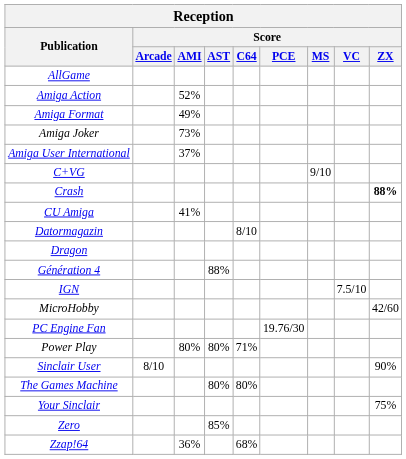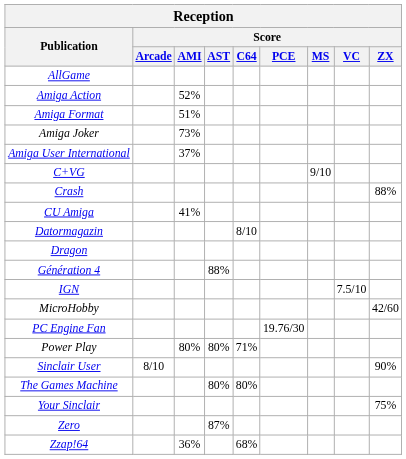 <table class="wikitable collapsible" style="float: right; font-size: 80%; text-align: center; margin: 1em; margin-top: 0; padding: 0; background: transparent" cellpadding=0 cellspacing=0>
 <tr>
 <th colspan="9" style="font-size: 120%">Reception</th>
 </tr>
 <tr>
 <th rowspan=2>Publication</th>
 <th colspan="8">Score</th>
 </tr>
 <tr>
 <th><a href='#'>Arcade</a></th>
 <th><a href='#'>AMI</a></th>
 <th><a href='#'>AST</a></th>
 <th><a href='#'>C64</a></th>
 <th><a href='#'>PCE</a></th>
 <th><a href='#'>MS</a></th>
 <th><a href='#'>VC</a></th>
 <th><a href='#'>ZX</a></th>
 </tr>
 <tr>
 <td><em><a href='#'>AllGame</a></em></td>
 <td></td>
 <td></td>
 <td></td>
 <td></td>
 <td></td>
 <td></td>
 <td></td>
 <td></td>
 </tr>
 <tr>
 <td><em><a href='#'>Amiga Action</a></em></td>
 <td></td>
 <td>52%</td>
 <td></td>
 <td></td>
 <td></td>
 <td></td>
 <td></td>
 <td></td>
 </tr>
 <tr>
 <td><em><a href='#'>Amiga Format</a></em></td>
 <td></td>
-<td>49%</td>
+<td>51%</td>
 <td></td>
 <td></td>
 <td></td>
 <td></td>
 <td></td>
 <td></td>
 </tr>
 <tr>
 <td><em>Amiga Joker</em></td>
 <td></td>
 <td>73%</td>
 <td></td>
 <td></td>
 <td></td>
 <td></td>
 <td></td>
 <td></td>
 </tr>
 <tr>
 <td><em><a href='#'>Amiga User International</a></em></td>
 <td></td>
 <td>37%</td>
 <td></td>
 <td></td>
 <td></td>
 <td></td>
 <td></td>
 <td></td>
 </tr>
 <tr>
 <td><em><a href='#'>C+VG</a></em></td>
 <td></td>
 <td></td>
 <td></td>
 <td></td>
 <td></td>
 <td>9/10</td>
 <td></td>
 <td></td>
 </tr>
 <tr>
 <td><em><a href='#'>Crash</a></em></td>
 <td></td>
 <td></td>
 <td></td>
 <td></td>
 <td></td>
 <td></td>
 <td></td>
-<td><strong>88%</strong></td>
+<td>88%</td>
 </tr>
 <tr>
 <td><em><a href='#'>CU Amiga</a></em></td>
 <td></td>
 <td>41%</td>
 <td></td>
 <td></td>
 <td></td>
 <td></td>
 <td></td>
 <td></td>
 </tr>
 <tr>
 <td><em><a href='#'>Datormagazin</a></em></td>
 <td></td>
 <td></td>
 <td></td>
 <td>8/10</td>
 <td></td>
 <td></td>
 <td></td>
 <td></td>
 </tr>
 <tr>
 <td><em><a href='#'>Dragon</a></em></td>
 <td></td>
 <td></td>
 <td></td>
 <td></td>
 <td></td>
 <td></td>
 <td></td>
 <td></td>
 </tr>
 <tr>
 <td><em><a href='#'>Génération 4</a></em></td>
 <td></td>
 <td></td>
 <td>88%</td>
 <td></td>
 <td></td>
 <td></td>
 <td></td>
 <td></td>
 </tr>
 <tr>
 <td><em><a href='#'>IGN</a></em></td>
 <td></td>
 <td></td>
 <td></td>
 <td></td>
 <td></td>
 <td></td>
 <td>7.5/10</td>
 <td></td>
 </tr>
 <tr>
 <td><em>MicroHobby</em></td>
 <td></td>
 <td></td>
 <td></td>
 <td></td>
 <td></td>
 <td></td>
 <td></td>
 <td>42/60</td>
 </tr>
 <tr>
 <td><em><a href='#'>PC Engine Fan</a></em></td>
 <td></td>
 <td></td>
 <td></td>
 <td></td>
 <td>19.76/30</td>
 <td></td>
 <td></td>
 <td></td>
 </tr>
 <tr>
 <td><em>Power Play</em></td>
 <td></td>
 <td>80%</td>
 <td>80%</td>
 <td>71%</td>
 <td></td>
 <td></td>
 <td></td>
 <td></td>
 </tr>
 <tr>
 <td><em><a href='#'>Sinclair User</a></em></td>
 <td>8/10</td>
 <td></td>
 <td></td>
 <td></td>
 <td></td>
 <td></td>
 <td></td>
 <td>90%</td>
 </tr>
 <tr>
 <td><em><a href='#'>The Games Machine</a></em></td>
 <td></td>
 <td></td>
 <td>80%</td>
 <td>80%</td>
 <td></td>
 <td></td>
 <td></td>
 <td></td>
 </tr>
 <tr>
 <td><em><a href='#'>Your Sinclair</a></em></td>
 <td></td>
 <td></td>
 <td></td>
 <td></td>
 <td></td>
 <td></td>
 <td></td>
 <td>75%</td>
 </tr>
 <tr>
 <td><em><a href='#'>Zero</a></em></td>
 <td></td>
 <td></td>
-<td>85%</td>
+<td>87%</td>
 <td></td>
 <td></td>
 <td></td>
 <td></td>
 <td></td>
 </tr>
 <tr>
 <td><em><a href='#'>Zzap!64</a></em></td>
 <td></td>
 <td>36%</td>
 <td></td>
 <td>68%</td>
 <td></td>
 <td></td>
 <td></td>
 <td></td>
 </tr>
 </table>
